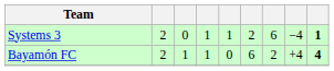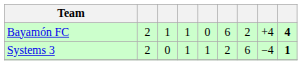 <table class="wikitable" style="text-align: center;">
 <tr>
 <th width="175">Team</th>
 <th width="20"></th>
 <th width="20"></th>
 <th width="20"></th>
 <th width="20"></th>
 <th width="20"></th>
 <th width="20"></th>
 <th width="20"></th>
 <th width="20"></th>
 </tr>
 <tr bgcolor="#ccffcc">
+<td align=left> <a href='#'>Bayamón FC</a></td>
+<td>2</td>
+<td>1</td>
+<td>1</td>
+<td>0</td>
+<td>6</td>
+<td>2</td>
+<td>+4</td>
+<td><strong>4</strong></td>
+</tr>
+<tr bgcolor="#ccffcc">
 <td align=left> <a href='#'>Systems 3</a></td>
 <td>2</td>
 <td>0</td>
 <td>1</td>
 <td>1</td>
 <td>2</td>
 <td>6</td>
 <td>−4</td>
 <td><strong>1</strong></td>
 </tr>
-<tr bgcolor="#ccffcc">
-<td align=left> <a href='#'>Bayamón FC</a></td>
-<td>2</td>
-<td>1</td>
-<td>1</td>
-<td>0</td>
-<td>6</td>
-<td>2</td>
-<td>+4</td>
-<td><strong>4</strong></td>
-</tr>
 <tr>
 </tr>
 </table>
